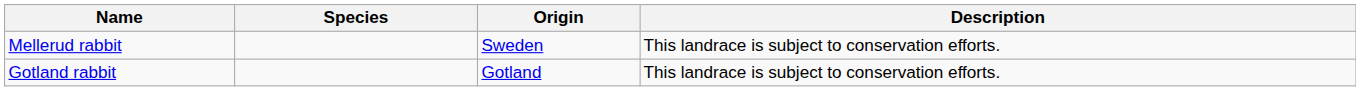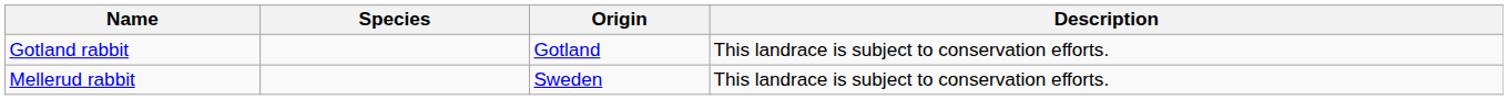 <table class="wikitable sortable" style="width:100%; height:auto;">
 <tr>
 <th style="width:17%;">Name</th>
 <th style="width:18%;">Species</th>
 <th style="width:12%;">Origin</th>
 <th style="width:53%;" class="unsortable">Description</th>
 </tr>
 <tr>
+<td><a href='#'>Gotland rabbit</a></td>
+<td></td>
+<td><a href='#'>Gotland</a></td>
+<td>This landrace is subject to conservation efforts.</td>
+</tr>
+<tr>
 <td><a href='#'>Mellerud rabbit</a></td>
 <td></td>
 <td><a href='#'>Sweden</a></td>
 <td>This landrace is subject to conservation efforts.</td>
 </tr>
-<tr>
-<td><a href='#'>Gotland rabbit</a></td>
-<td></td>
-<td><a href='#'>Gotland</a></td>
-<td>This landrace is subject to conservation efforts.</td>
-</tr>
 </table>
